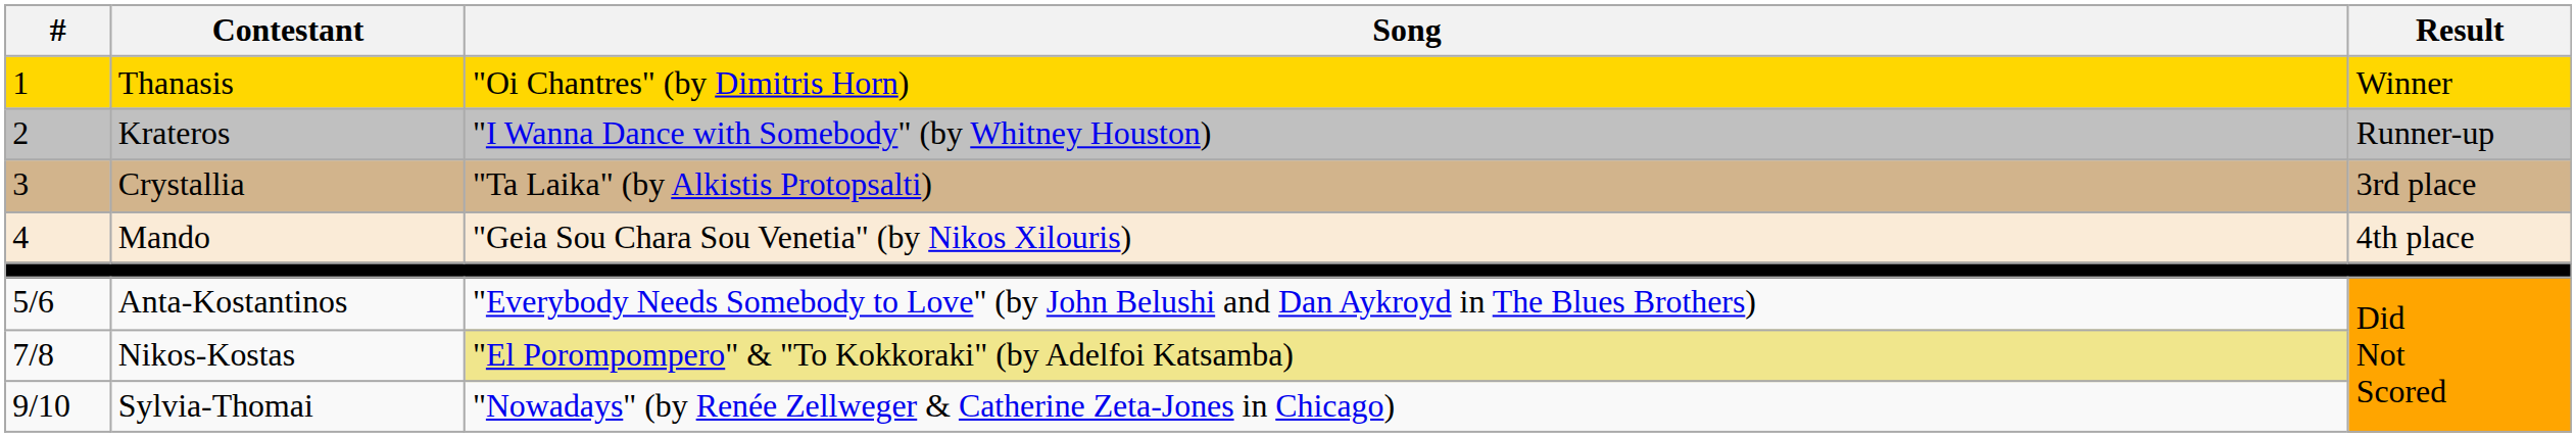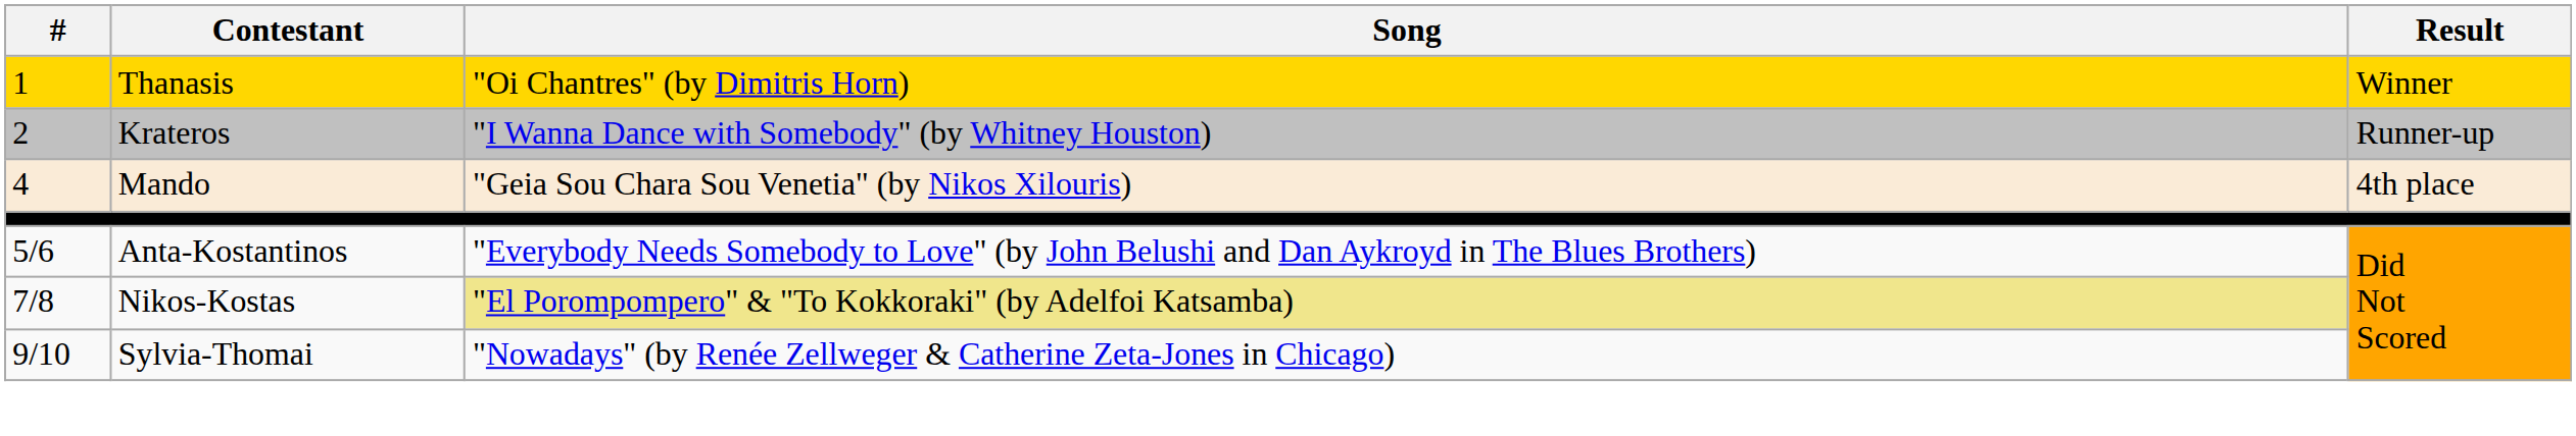 <table class="sortable wikitable" width="100%">
 <tr>
 <th>#</th>
 <th>Contestant</th>
 <th>Song</th>
 <th>Result</th>
 </tr>
 <tr bgcolor="gold">
 <td>1</td>
 <td>Thanasis</td>
 <td>"Oi Chantres" (by <a href='#'>Dimitris Horn</a>)</td>
 <td>Winner</td>
 </tr>
 <tr bgcolor="Silver">
 <td>2</td>
 <td>Krateros</td>
 <td>"<a href='#'>I Wanna Dance with Somebody</a>" (by <a href='#'>Whitney Houston</a>)</td>
 <td>Runner-up</td>
-</tr>
-<tr bgcolor="tan">
-<td>3</td>
-<td>Crystallia</td>
-<td>"Ta Laika" (by <a href='#'>Alkistis Protopsalti</a>)</td>
-<td>3rd place</td>
 </tr>
 <tr bgcolor="antiquewhite">
 <td>4</td>
 <td>Mando</td>
 <td>"Geia Sou Chara Sou Venetia" (by <a href='#'>Nikos Xilouris</a>)</td>
 <td>4th place</td>
 </tr>
 <tr class="sortbottom">
 <td colspan="4" style="background-color: black;"></td>
 </tr>
 <tr class="sortbottom">
 <td>5/6</td>
 <td>Anta-Kostantinos</td>
 <td>"<a href='#'>Everybody Needs Somebody to Love</a>" (by <a href='#'>John Belushi</a> and <a href='#'>Dan Aykroyd</a> in <a href='#'>The Blues Brothers</a>)</td>
 <td rowspan=3; bgcolor=orange>Did<br>Not<br>Scored</td>
 </tr>
 <tr class="sortbottom">
 <td>7/8</td>
 <td>Nikos-Kostas</td>
 <td style="background: khaki;">"<a href='#'>El Porompompero</a>" & "To Kokkoraki" (by Adelfoi Katsamba)</td>
 </tr>
 <tr class="sortbottom">
 <td>9/10</td>
 <td>Sylvia-Thomai</td>
 <td>"<a href='#'>Nowadays</a>" (by <a href='#'>Renée Zellweger</a> & <a href='#'>Catherine Zeta-Jones</a> in <a href='#'>Chicago</a>)</td>
 </tr>
 </table>
